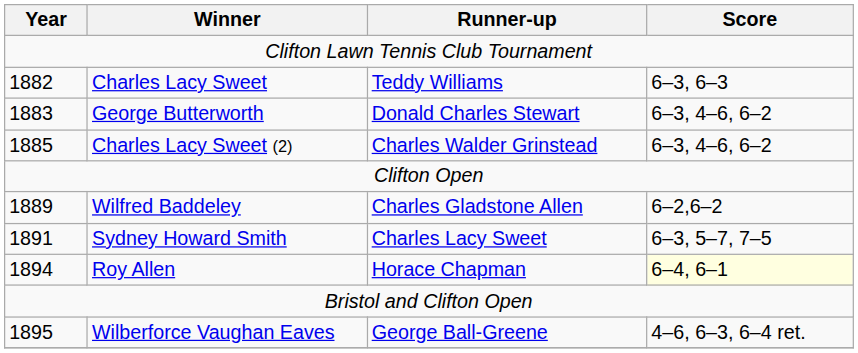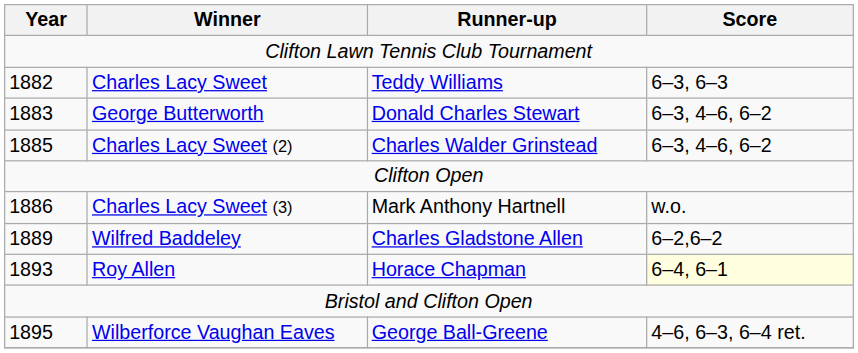 <table class="wikitable">
 <tr>
 <th style="width:60px;">Year</th>
 <th style="width:220px;">Winner</th>
 <th style="width:220px;">Runner-up</th>
 <th style="width:160px;">Score</th>
 </tr>
 <tr>
 <td colspan=4 align=center><em>Clifton Lawn Tennis Club Tournament</em></td>
 </tr>
 <tr>
 <td>1882</td>
 <td> <a href='#'>Charles Lacy Sweet</a></td>
 <td> <a href='#'>Teddy Williams</a></td>
 <td>6–3, 6–3</td>
 </tr>
 <tr>
 <td>1883</td>
 <td> <a href='#'>George Butterworth</a></td>
 <td> <a href='#'>Donald Charles Stewart</a></td>
 <td>6–3, 4–6, 6–2</td>
 </tr>
 <tr>
 <td>1885</td>
 <td> <a href='#'>Charles Lacy Sweet</a> <small>(2)</small></td>
 <td> <a href='#'>Charles Walder Grinstead</a></td>
 <td>6–3, 4–6, 6–2</td>
 </tr>
 <tr>
 <td colspan=4 align=center><em>Clifton Open</em></td>
 </tr>
 <tr>
+<td>1886</td>
+<td> <a href='#'>Charles Lacy Sweet</a> <small>(3)</small></td>
+<td> Mark Anthony Hartnell</td>
+<td>w.o.</td>
+</tr>
+<tr>
 <td>1889</td>
 <td> <a href='#'>Wilfred Baddeley</a></td>
 <td> <a href='#'>Charles Gladstone Allen</a></td>
 <td>6–2,6–2</td>
 </tr>
 <tr>
-<td>1891</td>
-<td> <a href='#'>Sydney Howard Smith</a></td>
-<td> <a href='#'>Charles Lacy Sweet</a></td>
-<td>6–3, 5–7, 7–5</td>
-</tr>
-<tr>
-<td>1894</td>
+<td>1893</td>
 <td> <a href='#'>Roy Allen</a></td>
 <td> <a href='#'>Horace Chapman</a></td>
 <td style="background: lightyellow;">6–4, 6–1</td>
 </tr>
 <tr>
 <td colspan=4 align=center><em>Bristol and Clifton Open</em></td>
 </tr>
 <tr>
 <td>1895</td>
 <td> <a href='#'>Wilberforce Vaughan Eaves</a></td>
 <td> <a href='#'>George Ball-Greene</a></td>
 <td>4–6, 6–3, 6–4 ret.</td>
 </tr>
 <tr>
 </tr>
 </table>
